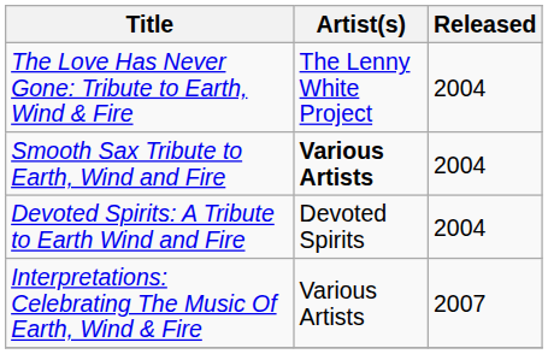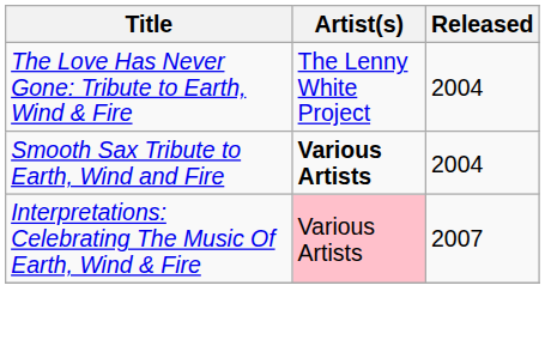 <table class="wikitable" style="font-size: 95%;">
 <tr>
 <th width="180pt">Title</th>
 <th width="80pt">Artist(s)</th>
 <th width="60pt">Released</th>
 </tr>
 <tr>
 <td><em><a href='#'>The Love Has Never Gone: Tribute to Earth, Wind & Fire</a></em></td>
 <td><a href='#'>The Lenny White Project</a></td>
 <td>2004</td>
 </tr>
 <tr>
 <td><em><a href='#'>Smooth Sax Tribute to Earth, Wind and Fire</a></em></td>
 <td><strong>Various Artists</strong></td>
 <td>2004</td>
 </tr>
 <tr>
-<td><em><a href='#'>Devoted Spirits: A Tribute to Earth Wind and Fire</a></em></td>
-<td>Devoted Spirits</td>
-<td>2004</td>
-</tr>
-<tr>
 <td><em><a href='#'>Interpretations: Celebrating The Music Of Earth, Wind & Fire</a></em></td>
-<td>Various Artists</td>
+<td style="background: pink;">Various Artists</td>
 <td>2007</td>
 </tr>
 <tr>
 </tr>
 </table>
